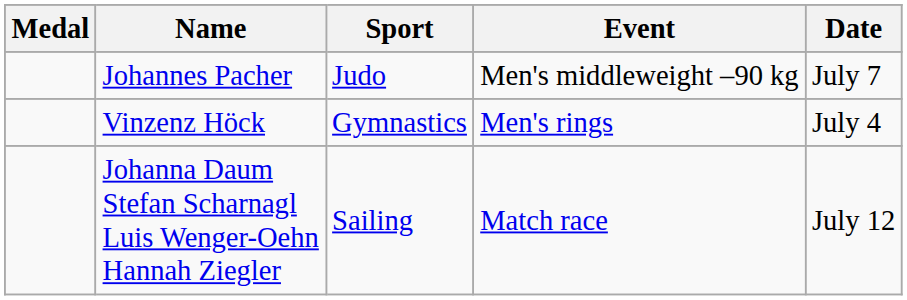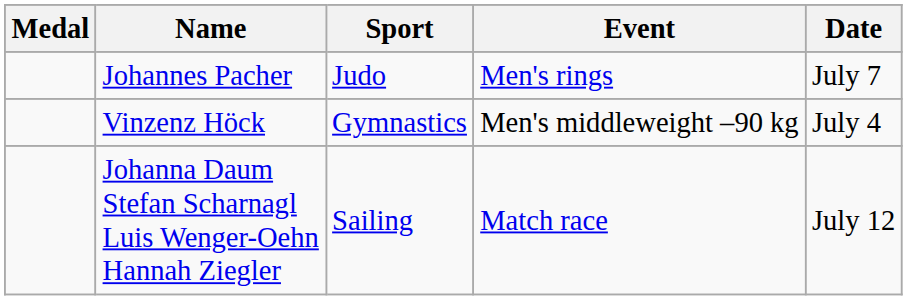 <table class="wikitable sortable" style="font-size: 95%;">
 <tr>
 <th>Medal</th>
 <th>Name</th>
 <th>Sport</th>
 <th>Event</th>
 <th>Date</th>
 </tr>
 <tr>
 <td></td>
 <td><a href='#'>Johannes Pacher</a></td>
 <td><a href='#'>Judo</a></td>
-<td>Men's middleweight –90 kg</td>
+<td><a href='#'>Men's rings</a></td>
 <td>July 7</td>
 </tr>
 <tr>
 <td></td>
 <td><a href='#'>Vinzenz Höck</a></td>
 <td><a href='#'>Gymnastics</a></td>
-<td><a href='#'>Men's rings</a></td>
+<td>Men's middleweight –90 kg</td>
 <td>July 4</td>
 </tr>
 <tr>
 <td></td>
 <td><a href='#'>Johanna Daum</a><br><a href='#'>Stefan Scharnagl</a><br><a href='#'>Luis Wenger-Oehn</a><br><a href='#'>Hannah Ziegler</a></td>
 <td><a href='#'>Sailing</a></td>
 <td><a href='#'>Match race</a></td>
 <td>July 12</td>
 </tr>
 </table>
